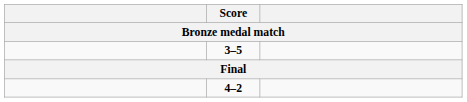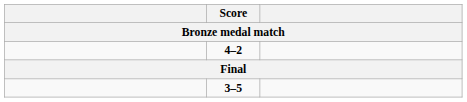 <table class="wikitable" style="text-align: left;">
 <tr>
 <th align="right" width="270"></th>
 <th width="65">Score</th>
 <th align="left" width="270"></th>
 </tr>
 <tr>
 <th colspan="3">Bronze medal match</th>
 </tr>
 <tr>
+<td><strong></strong></td>
+<td align=center><strong>4–2</strong></td>
 <td></td>
-<td align=center><strong>3–5</strong></td>
-<td><strong></strong></td>
 </tr>
 <tr>
 <th colspan="3">Final</th>
 </tr>
 <tr>
+<td></td>
+<td align=center><strong>3–5</strong></td>
 <td><strong></strong></td>
-<td align=center><strong>4–2</strong></td>
-<td></td>
 </tr>
 </table>
